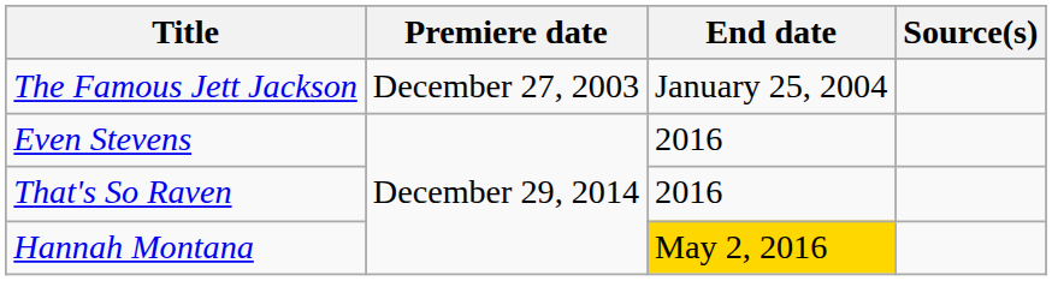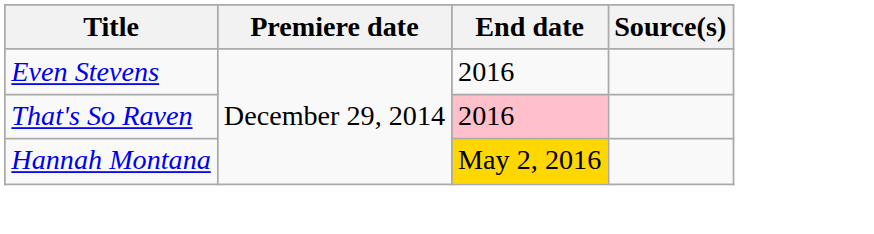 <table class="wikitable sortable">
 <tr>
 <th>Title</th>
 <th>Premiere date</th>
 <th>End date</th>
 <th>Source(s)</th>
-</tr>
-<tr>
-<td><em><a href='#'>The Famous Jett Jackson</a></em></td>
-<td>December 27, 2003</td>
-<td>January 25, 2004</td>
-<td></td>
 </tr>
 <tr>
 <td><em><a href='#'>Even Stevens</a></em></td>
 <td rowspan="3">December 29, 2014</td>
 <td>2016</td>
 <td></td>
 </tr>
 <tr>
 <td><em><a href='#'>That's So Raven</a></em></td>
-<td>2016</td>
+<td style="background: pink;">2016</td>
 </tr>
 <tr>
 <td><em><a href='#'>Hannah Montana</a></em></td>
 <td style="background: gold;">May 2, 2016</td>
 <td></td>
 </tr>
 </table>
